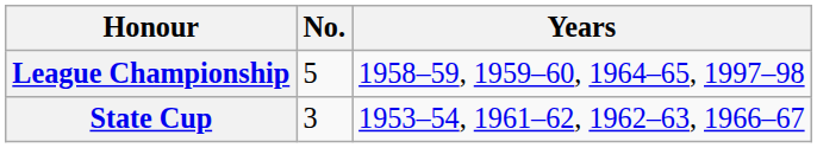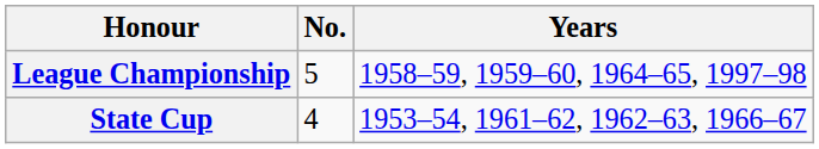 <table class="wikitable plainrowheaders">
 <tr>
 <th scope=col>Honour</th>
 <th scope=col>No.</th>
 <th scope=col>Years</th>
 </tr>
 <tr>
 <th scope=row><a href='#'>League Championship</a></th>
 <td>5</td>
 <td><a href='#'>1958–59</a>, <a href='#'>1959–60</a>, <a href='#'>1964–65</a>, <a href='#'>1997–98</a></td>
 </tr>
 <tr>
 <th scope=row><a href='#'>State Cup</a></th>
-<td>3</td>
+<td>4</td>
 <td><a href='#'>1953–54</a>, <a href='#'>1961–62</a>, <a href='#'>1962–63</a>, <a href='#'>1966–67</a></td>
 </tr>
 </table>
